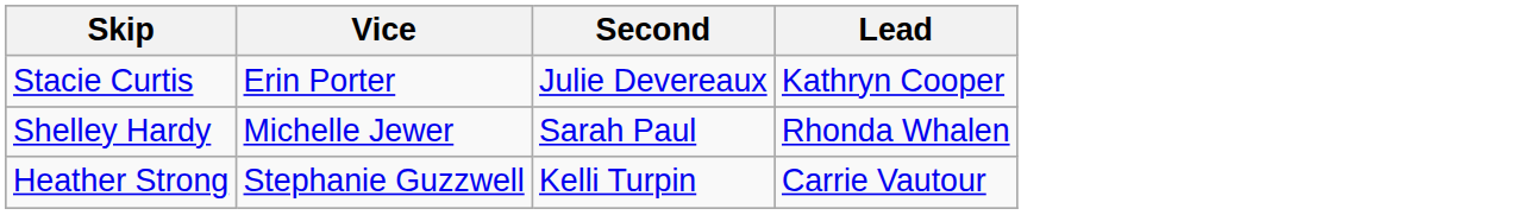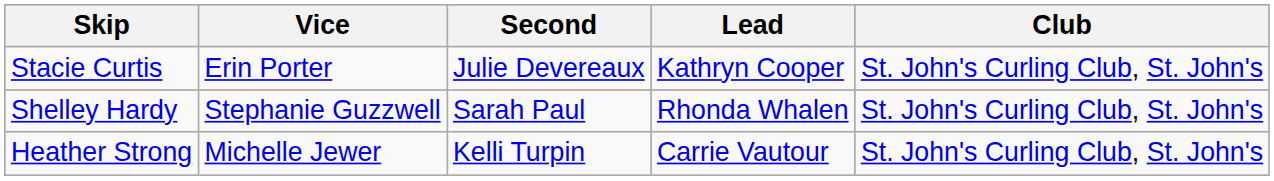 <table class="wikitable">
 <tr>
 <th>Skip</th>
 <th>Vice</th>
 <th>Second</th>
 <th>Lead</th>
+<th>Club</th>
 </tr>
 <tr>
 <td><a href='#'>Stacie Curtis</a></td>
 <td><a href='#'>Erin Porter</a></td>
 <td><a href='#'>Julie Devereaux</a></td>
 <td><a href='#'>Kathryn Cooper</a></td>
+<td><a href='#'>St. John's Curling Club</a>, <a href='#'>St. John's</a></td>
 </tr>
 <tr>
 <td><a href='#'>Shelley Hardy</a></td>
-<td><a href='#'>Michelle Jewer</a></td>
+<td><a href='#'>Stephanie Guzzwell</a></td>
 <td><a href='#'>Sarah Paul</a></td>
 <td><a href='#'>Rhonda Whalen</a></td>
+<td><a href='#'>St. John's Curling Club</a>, <a href='#'>St. John's</a></td>
 </tr>
 <tr>
 <td><a href='#'>Heather Strong</a></td>
-<td><a href='#'>Stephanie Guzzwell</a></td>
+<td><a href='#'>Michelle Jewer</a></td>
 <td><a href='#'>Kelli Turpin</a></td>
 <td><a href='#'>Carrie Vautour</a></td>
+<td><a href='#'>St. John's Curling Club</a>, <a href='#'>St. John's</a></td>
 </tr>
 </table>
